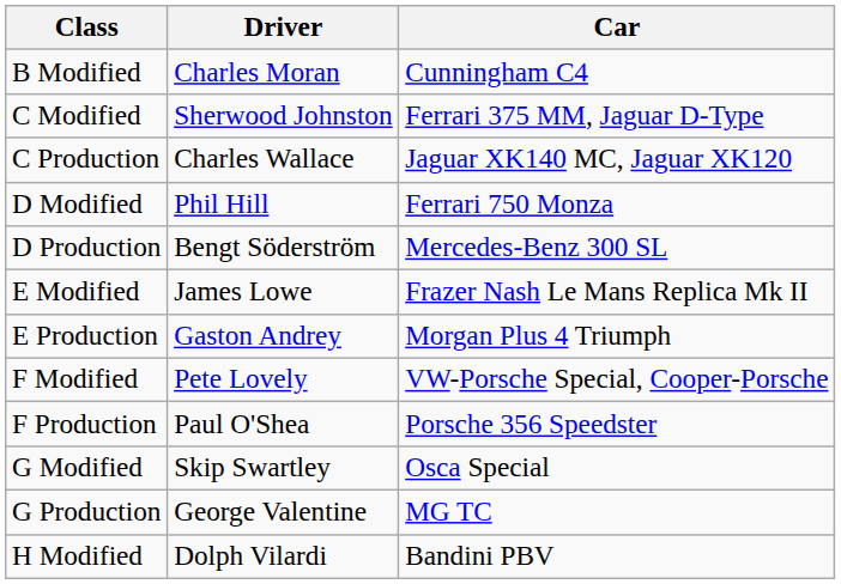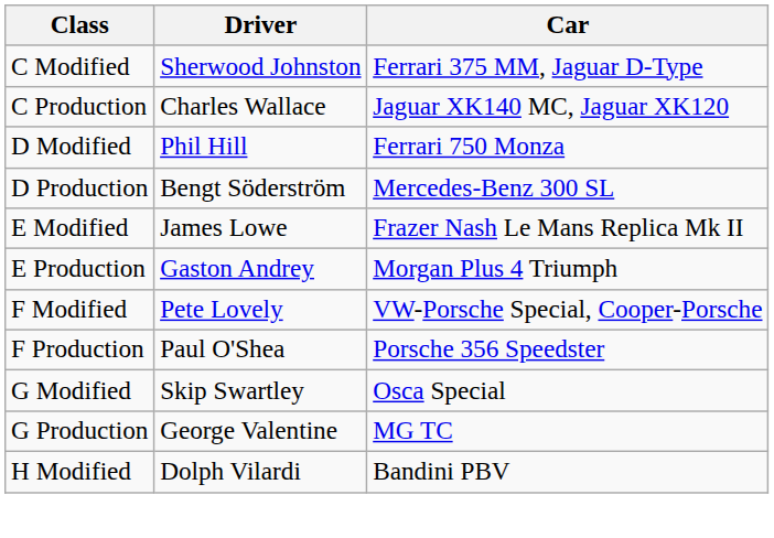 <table class=wikitable>
 <tr>
 <th>Class</th>
 <th>Driver</th>
 <th>Car</th>
-</tr>
-<tr>
-<td>B Modified</td>
-<td> <a href='#'>Charles Moran</a></td>
-<td><a href='#'>Cunningham C4</a></td>
 </tr>
 <tr>
 <td>C Modified</td>
 <td> <a href='#'>Sherwood Johnston</a></td>
 <td><a href='#'>Ferrari 375 MM</a>, <a href='#'>Jaguar D-Type</a></td>
 </tr>
 <tr>
 <td>C Production</td>
 <td> Charles Wallace</td>
 <td><a href='#'>Jaguar XK140</a> MC, <a href='#'>Jaguar XK120</a></td>
 </tr>
 <tr>
 <td>D Modified</td>
 <td> <a href='#'>Phil Hill</a></td>
 <td><a href='#'>Ferrari 750 Monza</a></td>
 </tr>
 <tr>
 <td>D Production</td>
 <td> Bengt Söderström</td>
 <td><a href='#'>Mercedes-Benz 300 SL</a></td>
 </tr>
 <tr>
 <td>E Modified</td>
 <td> James Lowe</td>
 <td><a href='#'>Frazer Nash</a> Le Mans Replica Mk II</td>
 </tr>
 <tr>
 <td>E Production</td>
 <td> <a href='#'>Gaston Andrey</a></td>
 <td><a href='#'>Morgan Plus 4</a> Triumph</td>
 </tr>
 <tr>
 <td>F Modified</td>
 <td> <a href='#'>Pete Lovely</a></td>
 <td><a href='#'>VW</a>-<a href='#'>Porsche</a> Special, <a href='#'>Cooper</a>-<a href='#'>Porsche</a></td>
 </tr>
 <tr>
 <td>F Production</td>
 <td> Paul O'Shea</td>
 <td><a href='#'>Porsche 356 Speedster</a></td>
 </tr>
 <tr>
 <td>G Modified</td>
 <td> Skip Swartley</td>
 <td><a href='#'>Osca</a> Special</td>
 </tr>
 <tr>
 <td>G Production</td>
 <td> George Valentine</td>
 <td><a href='#'>MG TC</a></td>
 </tr>
 <tr>
 <td>H Modified</td>
 <td> Dolph Vilardi</td>
 <td>Bandini PBV</td>
 </tr>
 </table>
